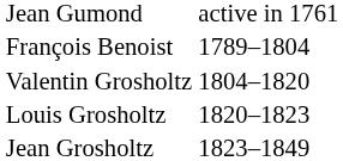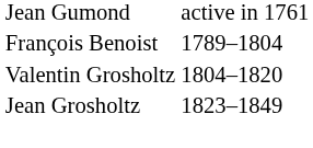 <table>
 <tr>
 <td>Jean Gumond</td>
 <td>active in 1761</td>
 </tr>
 <tr>
 <td>François Benoist</td>
 <td>1789–1804</td>
 </tr>
 <tr>
 <td>Valentin Grosholtz</td>
 <td>1804–1820</td>
 </tr>
 <tr>
-<td>Louis Grosholtz</td>
-<td>1820–1823</td>
-</tr>
-<tr>
 <td>Jean Grosholtz</td>
 <td>1823–1849</td>
 </tr>
 </table>
